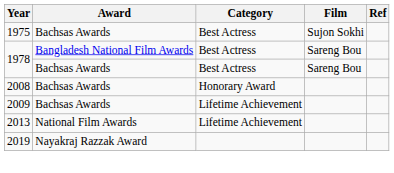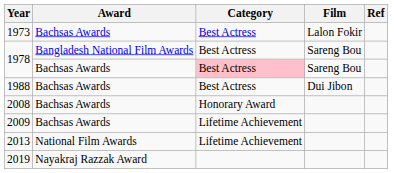 <table class="wikitable">
 <tr>
 <th>Year</th>
 <th>Award</th>
 <th>Category</th>
 <th>Film</th>
 <th>Ref</th>
 </tr>
 <tr>
-<td>1975</td>
-<td>Bachsas Awards</td>
-<td>Best Actress</td>
-<td>Sujon Sokhi</td>
+<td>1973</td>
+<td><a href='#'>Bachsas Awards</a></td>
+<td><a href='#'>Best Actress</a></td>
+<td>Lalon Fokir</td>
 <td></td>
 </tr>
 <tr>
 <td rowspan="2">1978</td>
 <td><a href='#'>Bangladesh National Film Awards</a></td>
 <td>Best Actress</td>
 <td>Sareng Bou</td>
 <td></td>
 </tr>
 <tr>
 <td>Bachsas Awards</td>
+<td style="background: pink;">Best Actress</td>
+<td>Sareng Bou</td>
+<td></td>
+</tr>
+<tr>
+<td>1988</td>
+<td>Bachsas Awards</td>
 <td>Best Actress</td>
-<td>Sareng Bou</td>
+<td>Dui Jibon</td>
 <td></td>
 </tr>
 <tr>
 <td>2008</td>
 <td>Bachsas Awards</td>
 <td>Honorary Award</td>
 <td></td>
 <td></td>
 </tr>
 <tr>
 <td>2009</td>
 <td>Bachsas Awards</td>
 <td>Lifetime Achievement</td>
 <td></td>
 <td></td>
 </tr>
 <tr>
 <td>2013</td>
 <td>National Film Awards</td>
 <td>Lifetime Achievement</td>
 <td></td>
 <td></td>
 </tr>
 <tr>
 <td>2019</td>
 <td>Nayakraj Razzak Award</td>
 <td></td>
 <td></td>
 <td></td>
 </tr>
 </table>
